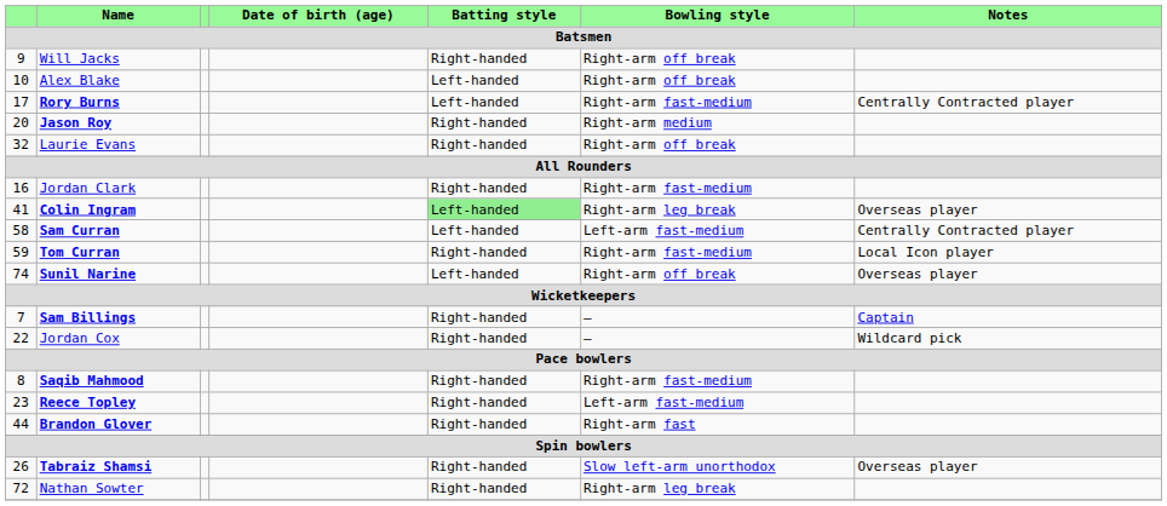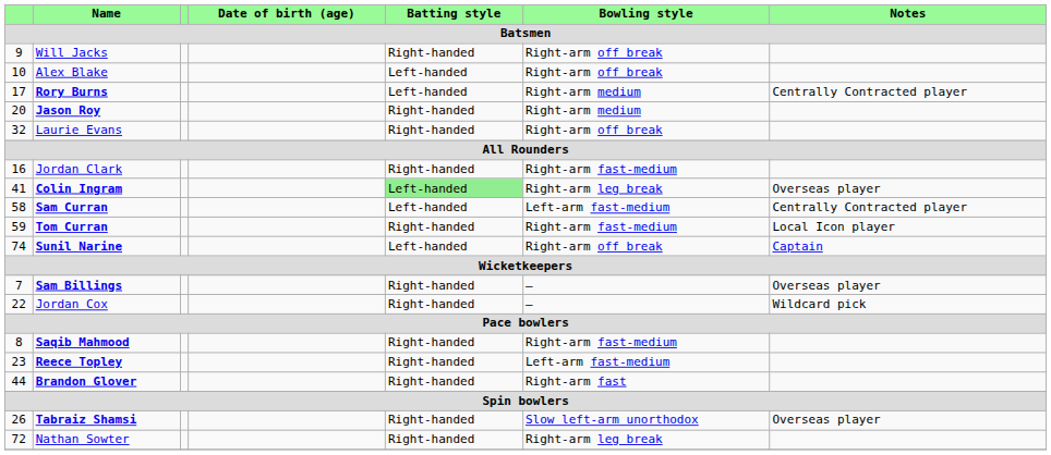 <table class="wikitable" style="font-size:95%;" width="85%">
 <tr>
 <th style="background:palegreen; color:black"></th>
 <th style="background:palegreen; color:black">Name</th>
 <th style="background:palegreen; color:black"></th>
 <th style="background:palegreen; color:black">Date of birth (age)</th>
 <th style="background:palegreen; color:black">Batting style</th>
 <th style="background:palegreen; color:black">Bowling style</th>
 <th style="background:palegreen; color:black">Notes</th>
 </tr>
 <tr>
 <th colspan="7" style="background: #DCDCDC" align=right>Batsmen</th>
 </tr>
 <tr>
 <td style="text-align:center">9</td>
 <td><a href='#'>Will Jacks</a></td>
 <td style="text-align:center"></td>
 <td></td>
 <td>Right-handed</td>
 <td>Right-arm <a href='#'>off break</a></td>
 <td></td>
 </tr>
 <tr>
 <td style="text-align:center">10</td>
 <td><a href='#'>Alex Blake</a></td>
 <td style="text-align:center"></td>
 <td></td>
 <td>Left-handed</td>
 <td>Right-arm <a href='#'>off break</a></td>
 <td></td>
 </tr>
 <tr>
 <td style="text-align:center">17</td>
 <td><strong><a href='#'>Rory Burns</a></strong></td>
 <td style="text-align:center"></td>
 <td></td>
 <td>Left-handed</td>
-<td>Right-arm <a href='#'>fast-medium</a></td>
+<td>Right-arm <a href='#'>medium</a></td>
 <td>Centrally Contracted player</td>
 </tr>
 <tr>
 <td style="text-align:center">20</td>
 <td><strong><a href='#'>Jason Roy</a></strong></td>
 <td style="text-align:center"></td>
 <td></td>
 <td>Right-handed</td>
 <td>Right-arm <a href='#'>medium</a></td>
 <td></td>
 </tr>
 <tr>
 <td style="text-align:center">32</td>
 <td><a href='#'>Laurie Evans</a></td>
 <td style="text-align:center"></td>
 <td></td>
 <td>Right-handed</td>
 <td>Right-arm <a href='#'>off break</a></td>
 <td></td>
 </tr>
 <tr>
 <th colspan="7" style="background: #DCDCDC" align=right>All Rounders</th>
 </tr>
 <tr>
 <td style="text-align:center">16</td>
 <td><a href='#'>Jordan Clark</a></td>
 <td style="text-align:center"></td>
 <td></td>
 <td>Right-handed</td>
 <td>Right-arm <a href='#'>fast-medium</a></td>
 <td></td>
 </tr>
 <tr>
 <td style="text-align:center">41</td>
 <td><strong><a href='#'>Colin Ingram</a></strong></td>
 <td style="text-align:center"></td>
 <td></td>
 <td style="background: lightgreen;">Left-handed</td>
 <td>Right-arm <a href='#'>leg break</a></td>
 <td>Overseas player</td>
 </tr>
 <tr>
 <td style="text-align:center">58</td>
 <td><strong><a href='#'>Sam Curran</a></strong></td>
 <td style="text-align:center"></td>
 <td></td>
 <td>Left-handed</td>
 <td>Left-arm <a href='#'>fast-medium</a></td>
 <td>Centrally Contracted player</td>
 </tr>
 <tr>
 <td style="text-align:center">59</td>
 <td><strong><a href='#'>Tom Curran</a></strong></td>
 <td style="text-align:center"></td>
 <td></td>
 <td>Right-handed</td>
 <td>Right-arm <a href='#'>fast-medium</a></td>
 <td>Local Icon player</td>
 </tr>
 <tr>
 <td style="text-align:center">74</td>
 <td><strong><a href='#'>Sunil Narine</a></strong></td>
 <td style="text-align:center"></td>
 <td></td>
 <td>Left-handed</td>
 <td>Right-arm <a href='#'>off break</a></td>
-<td>Overseas player</td>
+<td><a href='#'>Captain</a></td>
 </tr>
 <tr>
 <th colspan="7" style="background: #DCDCDC" align=right>Wicketkeepers</th>
 </tr>
 <tr>
 <td style="text-align:center">7</td>
 <td><strong><a href='#'>Sam Billings</a></strong></td>
 <td style="text-align:center"></td>
 <td></td>
 <td>Right-handed</td>
 <td>—</td>
-<td><a href='#'>Captain</a></td>
+<td>Overseas player</td>
 </tr>
 <tr>
 <td style="text-align:center">22</td>
 <td><a href='#'>Jordan Cox</a></td>
 <td style="text-align:center"></td>
 <td></td>
 <td>Right-handed</td>
 <td>—</td>
 <td>Wildcard pick</td>
 </tr>
 <tr>
 <th colspan="7" style="background: #DCDCDC" align=right>Pace bowlers</th>
 </tr>
 <tr>
 <td style="text-align:center">8</td>
 <td><strong><a href='#'>Saqib Mahmood</a></strong></td>
 <td style="text-align:center"></td>
 <td></td>
 <td>Right-handed</td>
 <td>Right-arm <a href='#'>fast-medium</a></td>
 <td></td>
 </tr>
 <tr>
 <td style="text-align:center">23</td>
 <td><strong><a href='#'>Reece Topley</a></strong></td>
 <td style="text-align:center"></td>
 <td></td>
 <td>Right-handed</td>
 <td>Left-arm <a href='#'>fast-medium</a></td>
 <td></td>
 </tr>
 <tr>
 <td style="text-align:center">44</td>
 <td><strong><a href='#'>Brandon Glover</a></strong></td>
 <td style="text-align:center"></td>
 <td></td>
 <td>Right-handed</td>
 <td>Right-arm <a href='#'>fast</a></td>
 <td></td>
 </tr>
 <tr>
 <th colspan="7" style="background: #DCDCDC" align=right>Spin bowlers</th>
 </tr>
 <tr>
 <td style="text-align:center">26</td>
 <td><strong><a href='#'>Tabraiz Shamsi</a></strong></td>
 <td style="text-align:center"></td>
 <td></td>
 <td>Right-handed</td>
 <td><a href='#'>Slow left-arm unorthodox</a></td>
 <td>Overseas player</td>
 </tr>
 <tr>
 <td style="text-align:center">72</td>
 <td><a href='#'>Nathan Sowter</a></td>
 <td style="text-align:center"></td>
 <td></td>
 <td>Right-handed</td>
 <td>Right-arm <a href='#'>leg break</a></td>
 <td></td>
 </tr>
 <tr>
 </tr>
 </table>
